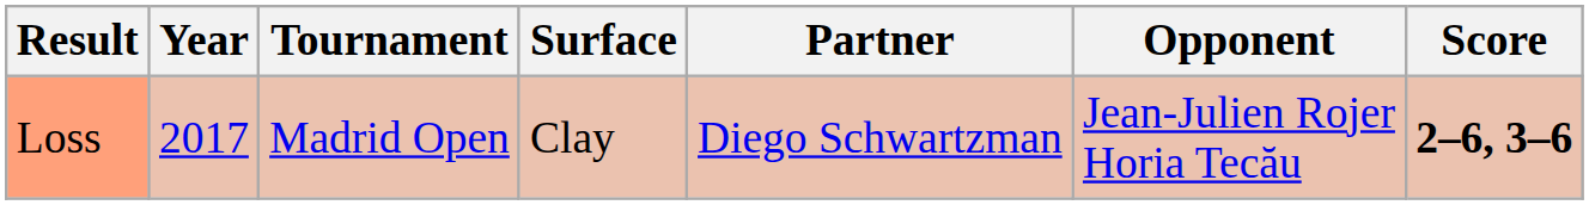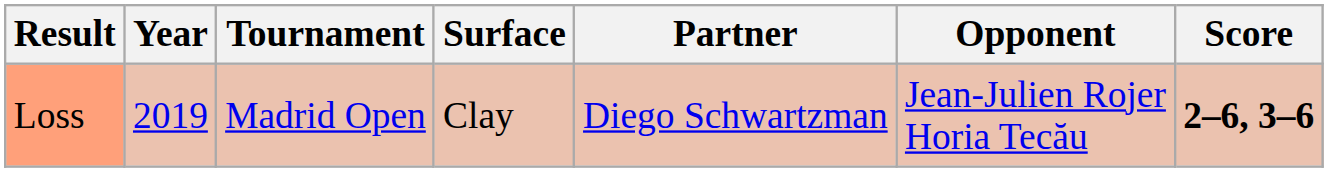 <table class="sortable wikitable">
 <tr>
 <th>Result</th>
 <th>Year</th>
 <th>Tournament</th>
 <th>Surface</th>
 <th>Partner</th>
 <th>Opponent</th>
 <th class="unsortable">Score</th>
 </tr>
 <tr style="background:#ebc2af;">
 <td bgcolor=FFA07A>Loss</td>
-<td><a href='#'>2017</a></td>
+<td><a href='#'>2019</a></td>
 <td><a href='#'>Madrid Open</a></td>
 <td>Clay</td>
 <td> <a href='#'>Diego Schwartzman</a></td>
 <td> <a href='#'>Jean-Julien Rojer</a><br> <a href='#'>Horia Tecău</a></td>
 <td><strong>2–6, 3–6</strong></td>
 </tr>
 </table>
